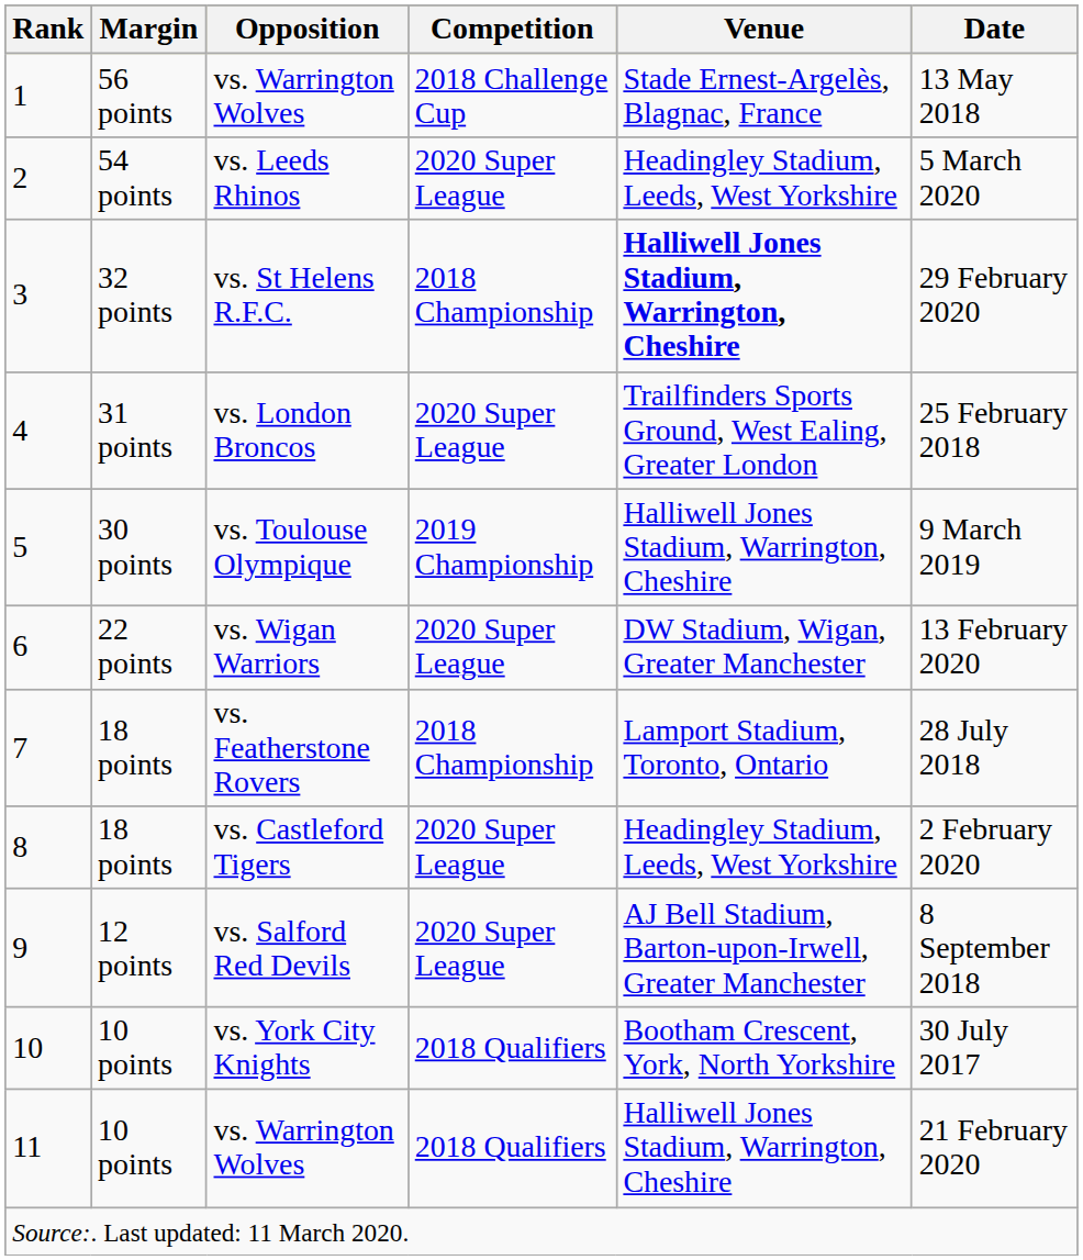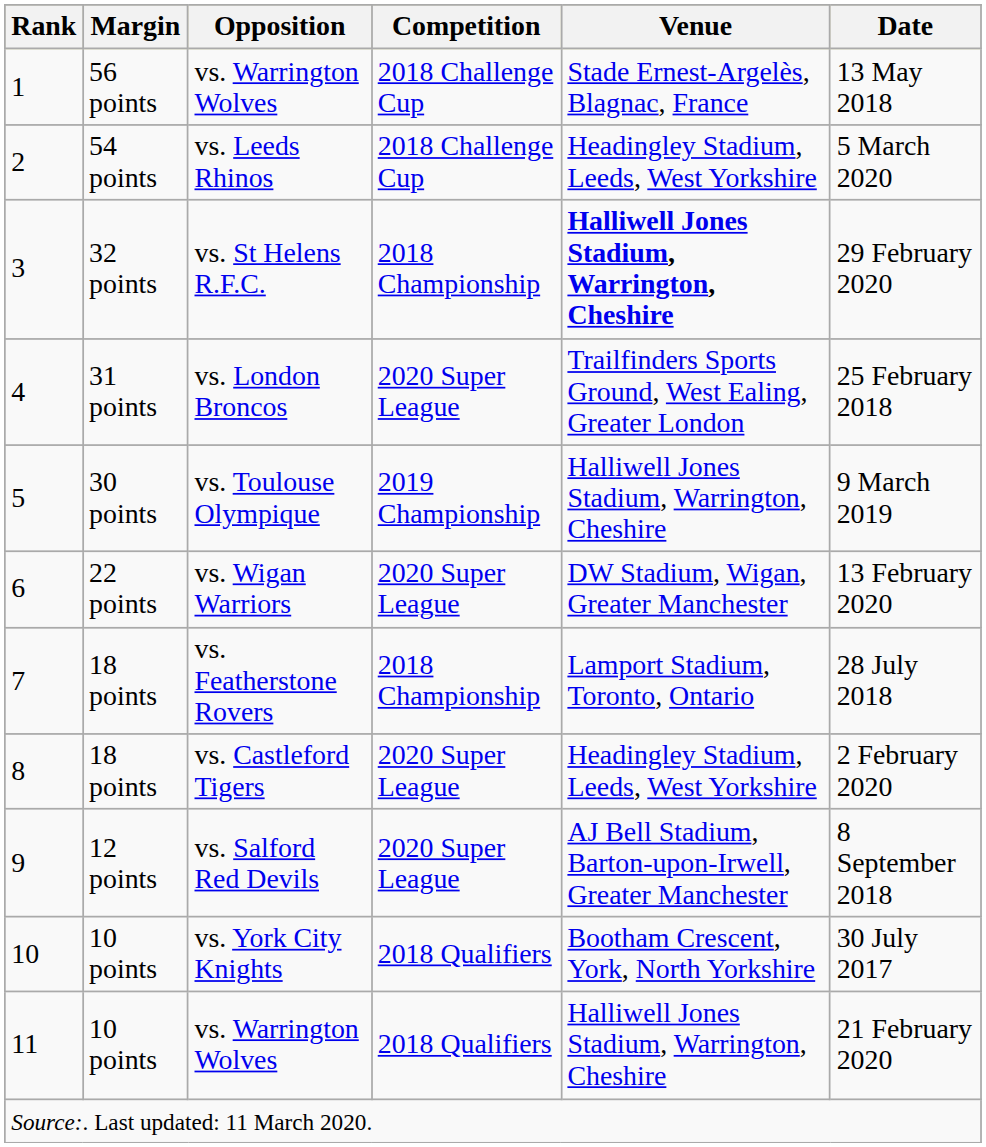 <table class="wikitable sortable" style="width:90%;">
 <tr style="background:#bdb76b;">
 <th>Rank</th>
 <th>Margin</th>
 <th>Opposition</th>
 <th>Competition</th>
 <th>Venue</th>
 <th>Date</th>
 </tr>
 <tr>
 <td>1</td>
 <td>56 points</td>
 <td>vs. <a href='#'>Warrington Wolves</a></td>
 <td><a href='#'>2018 Challenge Cup</a></td>
 <td> <a href='#'>Stade Ernest-Argelès</a>, <a href='#'>Blagnac</a>, <a href='#'>France</a></td>
 <td>13 May 2018</td>
 </tr>
 <tr>
 <td>2</td>
 <td>54 points</td>
 <td>vs. <a href='#'>Leeds Rhinos</a></td>
-<td><a href='#'>2020 Super League</a></td>
+<td><a href='#'>2018 Challenge Cup</a></td>
 <td> <a href='#'>Headingley Stadium</a>, <a href='#'>Leeds</a>, <a href='#'>West Yorkshire</a></td>
 <td>5 March 2020</td>
 </tr>
 <tr>
 <td>3</td>
 <td>32 points</td>
 <td>vs. <a href='#'>St Helens R.F.C.</a></td>
 <td><a href='#'>2018 Championship</a></td>
 <td><strong> <a href='#'>Halliwell Jones Stadium</a>, <a href='#'>Warrington</a>, <a href='#'>Cheshire</a></strong></td>
 <td>29 February 2020</td>
 </tr>
 <tr>
 <td>4</td>
 <td>31 points</td>
 <td>vs. <a href='#'>London Broncos</a></td>
 <td><a href='#'>2020 Super League</a></td>
 <td> <a href='#'>Trailfinders Sports Ground</a>, <a href='#'>West Ealing</a>, <a href='#'>Greater London</a></td>
 <td>25 February 2018</td>
 </tr>
 <tr>
 <td>5</td>
 <td>30 points</td>
 <td>vs. <a href='#'>Toulouse Olympique</a></td>
 <td><a href='#'>2019 Championship</a></td>
 <td> <a href='#'>Halliwell Jones Stadium</a>, <a href='#'>Warrington</a>, <a href='#'>Cheshire</a></td>
 <td>9 March 2019</td>
 </tr>
 <tr>
 <td>6</td>
 <td>22 points</td>
 <td>vs. <a href='#'>Wigan Warriors</a></td>
 <td><a href='#'>2020 Super League</a></td>
 <td> <a href='#'>DW Stadium</a>, <a href='#'>Wigan</a>, <a href='#'>Greater Manchester</a></td>
 <td>13 February 2020</td>
 </tr>
 <tr>
 <td>7</td>
 <td>18 points</td>
 <td>vs. <a href='#'>Featherstone Rovers</a></td>
 <td><a href='#'>2018 Championship</a></td>
 <td> <a href='#'>Lamport Stadium</a>, <a href='#'>Toronto</a>, <a href='#'>Ontario</a></td>
 <td>28 July 2018</td>
 </tr>
 <tr>
 <td>8</td>
 <td>18 points</td>
 <td>vs. <a href='#'>Castleford Tigers</a></td>
 <td><a href='#'>2020 Super League</a></td>
 <td> <a href='#'>Headingley Stadium</a>, <a href='#'>Leeds</a>, <a href='#'>West Yorkshire</a></td>
 <td>2 February 2020</td>
 </tr>
 <tr>
 <td>9</td>
 <td>12 points</td>
 <td>vs. <a href='#'>Salford Red Devils</a></td>
 <td><a href='#'>2020 Super League</a></td>
 <td> <a href='#'>AJ Bell Stadium</a>, <a href='#'>Barton-upon-Irwell</a>, <a href='#'>Greater Manchester</a></td>
 <td>8 September 2018</td>
 </tr>
 <tr>
 <td>10</td>
 <td>10 points</td>
 <td>vs. <a href='#'>York City Knights</a></td>
 <td><a href='#'>2018 Qualifiers</a></td>
 <td> <a href='#'>Bootham Crescent</a>, <a href='#'>York</a>, <a href='#'>North Yorkshire</a></td>
 <td>30 July 2017</td>
 </tr>
 <tr>
 <td>11</td>
 <td>10 points</td>
 <td>vs. <a href='#'>Warrington Wolves</a></td>
 <td><a href='#'>2018 Qualifiers</a></td>
 <td> <a href='#'>Halliwell Jones Stadium</a>, <a href='#'>Warrington</a>, <a href='#'>Cheshire</a></td>
 <td>21 February 2020</td>
 </tr>
 <tr>
 <td colspan="7"><small><em>Source:</em>. Last updated: 11 March 2020.</small></td>
 </tr>
 </table>
